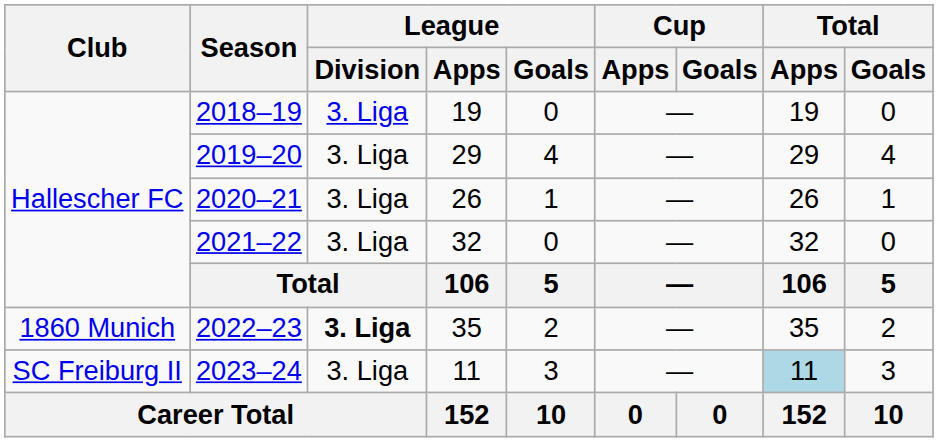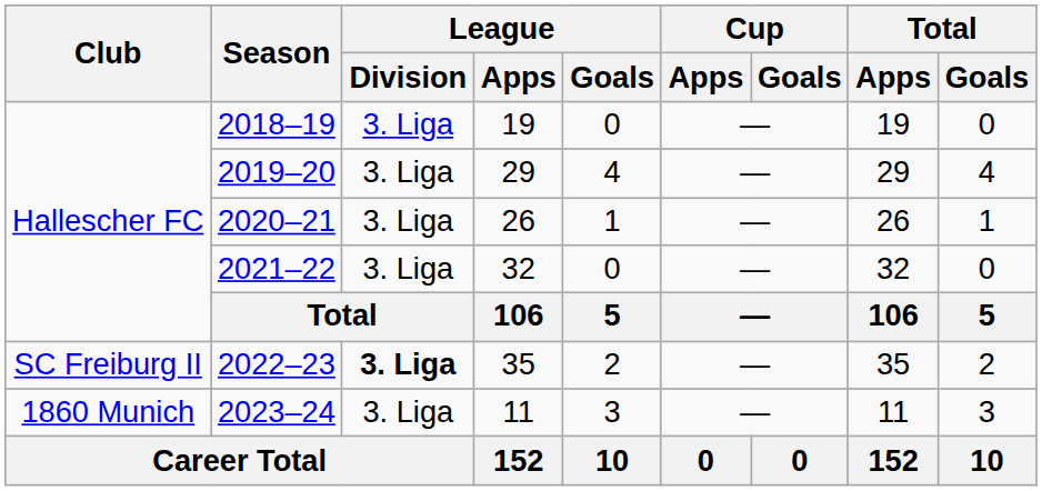 <table class="wikitable" Style="text-align: center">
 <tr>
 <th rowspan="2">Club</th>
 <th rowspan="2">Season</th>
 <th colspan="3">League</th>
 <th colspan="2">Cup</th>
 <th colspan="2">Total</th>
 </tr>
 <tr>
 <th>Division</th>
 <th>Apps</th>
 <th>Goals</th>
 <th>Apps</th>
 <th>Goals</th>
 <th>Apps</th>
 <th>Goals</th>
 </tr>
 <tr>
 <td rowspan="5"><a href='#'>Hallescher FC</a></td>
 <td><a href='#'>2018–19</a></td>
 <td><a href='#'>3. Liga</a></td>
 <td>19</td>
 <td>0</td>
 <td colspan="2">—</td>
 <td>19</td>
 <td>0</td>
 </tr>
 <tr>
 <td><a href='#'>2019–20</a></td>
 <td>3. Liga</td>
 <td>29</td>
 <td>4</td>
 <td colspan="2">—</td>
 <td>29</td>
 <td>4</td>
 </tr>
 <tr>
 <td><a href='#'>2020–21</a></td>
 <td>3. Liga</td>
 <td>26</td>
 <td>1</td>
 <td colspan="2">—</td>
 <td>26</td>
 <td>1</td>
 </tr>
 <tr>
 <td><a href='#'>2021–22</a></td>
 <td>3. Liga</td>
 <td>32</td>
 <td>0</td>
 <td colspan="2">—</td>
 <td>32</td>
 <td>0</td>
 </tr>
 <tr>
 <th colspan="2">Total</th>
 <th>106</th>
 <th>5</th>
 <th colspan="2">—</th>
 <th>106</th>
 <th>5</th>
 </tr>
 <tr>
-<td><a href='#'>1860 Munich</a></td>
+<td><a href='#'>SC Freiburg II</a></td>
 <td><a href='#'>2022–23</a></td>
 <td><strong>3. Liga</strong></td>
 <td>35</td>
 <td>2</td>
 <td colspan="2">—</td>
 <td>35</td>
 <td>2</td>
 </tr>
 <tr>
-<td><a href='#'>SC Freiburg II</a></td>
+<td><a href='#'>1860 Munich</a></td>
 <td><a href='#'>2023–24</a></td>
 <td>3. Liga</td>
 <td>11</td>
 <td>3</td>
 <td colspan="2">—</td>
-<td style="background: lightblue;">11</td>
+<td>11</td>
 <td>3</td>
 </tr>
 <tr>
 <th colspan="3">Career Total</th>
 <th>152</th>
 <th>10</th>
 <th>0</th>
 <th>0</th>
 <th>152</th>
 <th>10</th>
 </tr>
 </table>
